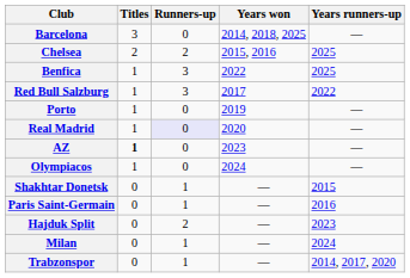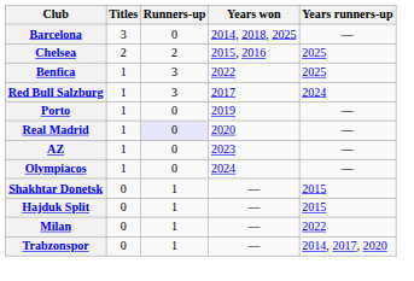 <table class="wikitable plainrowheaders sortable">
 <tr>
 <th scope=col>Club</th>
 <th scope=col>Titles</th>
 <th scope=col>Runners-up</th>
 <th scope=col class="unsortable">Years won</th>
 <th scope=col class="unsortable">Years runners-up</th>
 </tr>
 <tr>
 <th scope=row> <a href='#'>Barcelona</a></th>
 <td align=center>3</td>
 <td align=center>0</td>
 <td><a href='#'>2014</a>, <a href='#'>2018</a>, <a href='#'>2025</a></td>
 <td align=center>—</td>
 </tr>
 <tr>
 <th scope=row> <a href='#'>Chelsea</a></th>
 <td align=center>2</td>
 <td align=center>2</td>
 <td><a href='#'>2015</a>, <a href='#'>2016</a></td>
 <td><a href='#'>2025</a></td>
 </tr>
 <tr>
 <th scope=row> <a href='#'>Benfica</a></th>
 <td align=center>1</td>
 <td align=center>3</td>
 <td><a href='#'>2022</a></td>
 <td><a href='#'>2025</a></td>
 </tr>
 <tr>
 <th scope=row> <a href='#'>Red Bull Salzburg</a></th>
 <td align=center>1</td>
 <td align=center>3</td>
 <td><a href='#'>2017</a></td>
-<td><a href='#'>2022</a></td>
+<td><a href='#'>2024</a></td>
 </tr>
 <tr>
 <th scope=row> <a href='#'>Porto</a></th>
 <td align=center>1</td>
 <td align=center>0</td>
 <td><a href='#'>2019</a></td>
 <td align=center>—</td>
 </tr>
 <tr>
 <th scope=row> <a href='#'>Real Madrid</a></th>
 <td align=center>1</td>
 <td align=center style="background: lavender;">0</td>
 <td><a href='#'>2020</a></td>
 <td align=center>—</td>
 </tr>
 <tr>
 <th scope=row> <a href='#'>AZ</a></th>
-<td align=center><strong>1</strong></td>
+<td align=center>1</td>
 <td align=center>0</td>
 <td><a href='#'>2023</a></td>
 <td align=center>—</td>
 </tr>
 <tr>
 <th scope=row> <a href='#'>Olympiacos</a></th>
 <td align=center>1</td>
 <td align=center>0</td>
 <td><a href='#'>2024</a></td>
 <td align=center>—</td>
 </tr>
 <tr>
 <th scope=row> <a href='#'>Shakhtar Donetsk</a></th>
 <td align=center>0</td>
 <td align=center>1</td>
 <td align=center>—</td>
 <td><a href='#'>2015</a></td>
 </tr>
 <tr>
-<th scope=row> <a href='#'>Paris Saint-Germain</a></th>
+<th scope=row> <a href='#'>Hajduk Split</a></th>
 <td align=center>0</td>
 <td align=center>1</td>
 <td align=center>—</td>
-<td><a href='#'>2016</a></td>
-</tr>
-<tr>
-<th scope=row> <a href='#'>Hajduk Split</a></th>
-<td align=center>0</td>
-<td align=center>2</td>
-<td align=center>—</td>
-<td><a href='#'>2023</a></td>
+<td><a href='#'>2015</a></td>
 </tr>
 <tr>
 <th scope=row> <a href='#'>Milan</a></th>
 <td align=center>0</td>
 <td align=center>1</td>
 <td align=center>—</td>
-<td><a href='#'>2024</a></td>
+<td><a href='#'>2022</a></td>
 </tr>
 <tr>
 <th scope=row> <a href='#'>Trabzonspor</a></th>
 <td align=center>0</td>
 <td align=center>1</td>
 <td align=center>—</td>
 <td><a href='#'>2014</a>, <a href='#'>2017</a>, <a href='#'>2020</a></td>
 </tr>
 </table>
